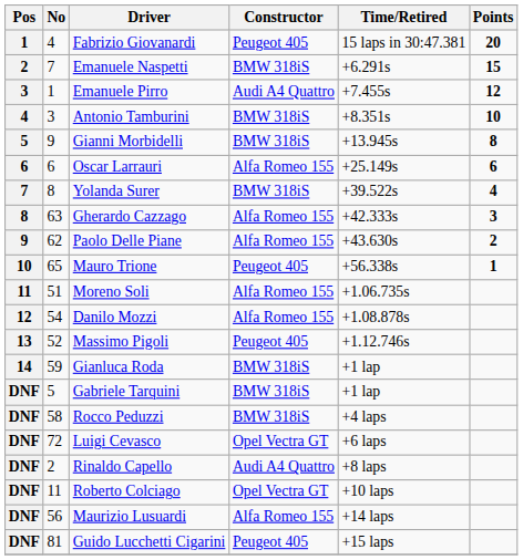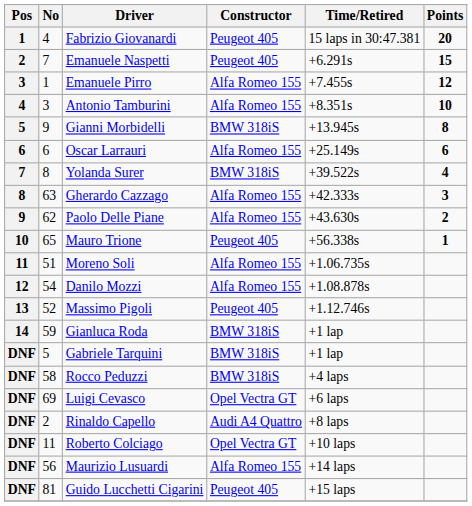 <table class="wikitable" style="font-size: 80%;">
 <tr>
 <th>Pos</th>
 <th>No</th>
 <th>Driver</th>
 <th>Constructor</th>
 <th>Time/Retired</th>
 <th>Points</th>
 </tr>
 <tr>
 <th>1</th>
 <td>4</td>
 <td> <a href='#'>Fabrizio Giovanardi</a></td>
 <td><a href='#'>Peugeot 405</a></td>
 <td>15 laps in 30:47.381</td>
 <td align=center><strong>20</strong></td>
 </tr>
 <tr>
 <th>2</th>
 <td>7</td>
 <td> <a href='#'>Emanuele Naspetti</a></td>
-<td><a href='#'>BMW 318iS</a></td>
+<td><a href='#'>Peugeot 405</a></td>
 <td>+6.291s</td>
 <td align=center><strong>15</strong></td>
 </tr>
 <tr>
 <th>3</th>
 <td>1</td>
 <td> <a href='#'>Emanuele Pirro</a></td>
-<td><a href='#'>Audi A4 Quattro</a></td>
+<td><a href='#'>Alfa Romeo 155</a></td>
 <td>+7.455s</td>
 <td align=center><strong>12</strong></td>
 </tr>
 <tr>
 <th>4</th>
 <td>3</td>
 <td> <a href='#'>Antonio Tamburini</a></td>
-<td><a href='#'>BMW 318iS</a></td>
+<td><a href='#'>Alfa Romeo 155</a></td>
 <td>+8.351s</td>
 <td align=center><strong>10</strong></td>
 </tr>
 <tr>
 <th>5</th>
 <td>9</td>
 <td> <a href='#'>Gianni Morbidelli</a></td>
 <td><a href='#'>BMW 318iS</a></td>
 <td>+13.945s</td>
 <td align=center><strong>8</strong></td>
 </tr>
 <tr>
 <th>6</th>
 <td>6</td>
 <td> <a href='#'>Oscar Larrauri</a></td>
 <td><a href='#'>Alfa Romeo 155</a></td>
 <td>+25.149s</td>
 <td align=center><strong>6</strong></td>
 </tr>
 <tr>
 <th>7</th>
 <td>8</td>
 <td> <a href='#'>Yolanda Surer</a></td>
 <td><a href='#'>BMW 318iS</a></td>
 <td>+39.522s</td>
 <td align=center><strong>4</strong></td>
 </tr>
 <tr>
 <th>8</th>
 <td>63</td>
 <td> <a href='#'>Gherardo Cazzago</a></td>
 <td><a href='#'>Alfa Romeo 155</a></td>
 <td>+42.333s</td>
 <td align=center><strong>3</strong></td>
 </tr>
 <tr>
 <th>9</th>
 <td>62</td>
 <td> <a href='#'>Paolo Delle Piane</a></td>
 <td><a href='#'>Alfa Romeo 155</a></td>
 <td>+43.630s</td>
 <td align=center><strong>2</strong></td>
 </tr>
 <tr>
 <th>10</th>
 <td>65</td>
 <td> <a href='#'>Mauro Trione</a></td>
 <td><a href='#'>Peugeot 405</a></td>
 <td>+56.338s</td>
 <td align=center><strong>1</strong></td>
 </tr>
 <tr>
 <th>11</th>
 <td>51</td>
 <td> <a href='#'>Moreno Soli</a></td>
 <td><a href='#'>Alfa Romeo 155</a></td>
 <td>+1.06.735s</td>
 <td></td>
 </tr>
 <tr>
 <th>12</th>
 <td>54</td>
 <td> <a href='#'>Danilo Mozzi</a></td>
 <td><a href='#'>Alfa Romeo 155</a></td>
 <td>+1.08.878s</td>
 <td></td>
 </tr>
 <tr>
 <th>13</th>
 <td>52</td>
 <td> <a href='#'>Massimo Pigoli</a></td>
 <td><a href='#'>Peugeot 405</a></td>
 <td>+1.12.746s</td>
 <td></td>
 </tr>
 <tr>
 <th>14</th>
 <td>59</td>
 <td> <a href='#'>Gianluca Roda</a></td>
 <td><a href='#'>BMW 318iS</a></td>
 <td>+1 lap</td>
 <td></td>
 </tr>
 <tr>
 <th>DNF</th>
 <td>5</td>
 <td> <a href='#'>Gabriele Tarquini</a></td>
 <td><a href='#'>BMW 318iS</a></td>
 <td>+1 lap</td>
 <td></td>
 </tr>
 <tr>
 <th>DNF</th>
 <td>58</td>
 <td> <a href='#'>Rocco Peduzzi</a></td>
 <td><a href='#'>BMW 318iS</a></td>
 <td>+4 laps</td>
 <td></td>
 </tr>
 <tr>
 <th>DNF</th>
-<td>72</td>
+<td>69</td>
 <td> <a href='#'>Luigi Cevasco</a></td>
 <td><a href='#'> Opel Vectra GT</a></td>
 <td>+6 laps</td>
 <td></td>
 </tr>
 <tr>
 <th>DNF</th>
 <td>2</td>
 <td> <a href='#'>Rinaldo Capello</a></td>
 <td><a href='#'>Audi A4 Quattro</a></td>
 <td>+8 laps</td>
 <td></td>
 </tr>
 <tr>
 <th>DNF</th>
 <td>11</td>
 <td> <a href='#'>Roberto Colciago</a></td>
 <td><a href='#'> Opel Vectra GT</a></td>
 <td>+10 laps</td>
 <td></td>
 </tr>
 <tr>
 <th>DNF</th>
 <td>56</td>
 <td> <a href='#'>Maurizio Lusuardi</a></td>
 <td><a href='#'>Alfa Romeo 155</a></td>
 <td>+14 laps</td>
 <td></td>
 </tr>
 <tr>
 <th>DNF</th>
 <td>81</td>
 <td> <a href='#'>Guido Lucchetti Cigarini</a></td>
 <td><a href='#'>Peugeot 405</a></td>
 <td>+15 laps</td>
 <td></td>
 </tr>
 <tr>
 </tr>
 </table>
